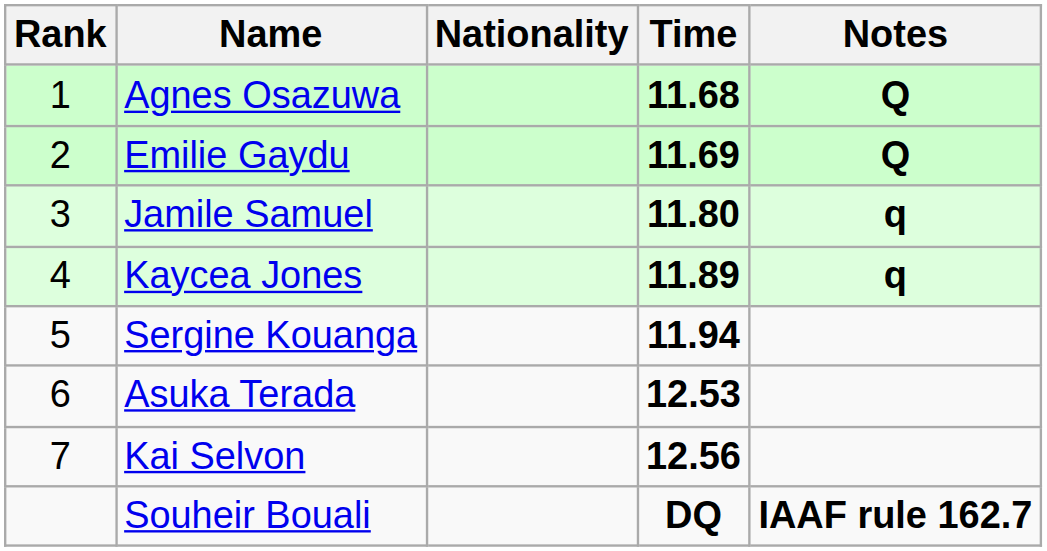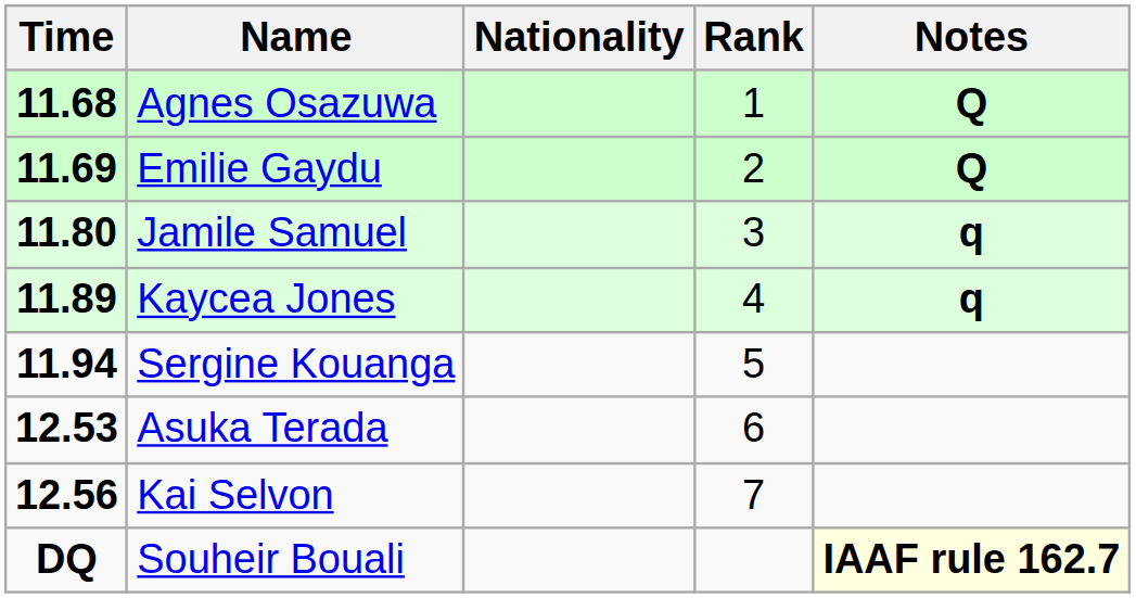 <table class="wikitable sortable" style="text-align:center">
 <tr>
-<th>Rank</th>
+<th>Time</th>
 <th>Name</th>
 <th>Nationality</th>
-<th>Time</th>
+<th>Rank</th>
 <th>Notes</th>
 </tr>
 <tr bgcolor=ccffcc>
-<td>1</td>
+<td><strong>11.68</strong></td>
 <td align=left><a href='#'>Agnes Osazuwa</a></td>
 <td align=left></td>
-<td><strong>11.68</strong></td>
+<td>1</td>
 <td><strong>Q</strong></td>
 </tr>
 <tr bgcolor=ccffcc>
-<td>2</td>
+<td><strong>11.69</strong></td>
 <td align=left><a href='#'>Emilie Gaydu</a></td>
 <td align=left></td>
-<td><strong>11.69</strong></td>
+<td>2</td>
 <td><strong>Q</strong></td>
 </tr>
 <tr bgcolor=ddffdd>
-<td>3</td>
+<td><strong>11.80</strong></td>
 <td align=left><a href='#'>Jamile Samuel</a></td>
 <td align=left></td>
-<td><strong>11.80</strong></td>
+<td>3</td>
 <td><strong>q</strong></td>
 </tr>
 <tr bgcolor=ddffdd>
-<td>4</td>
+<td><strong>11.89</strong></td>
 <td align=left><a href='#'>Kaycea Jones</a></td>
 <td align=left></td>
-<td><strong>11.89</strong></td>
+<td>4</td>
 <td><strong>q</strong></td>
 </tr>
 <tr>
-<td>5</td>
+<td><strong>11.94</strong></td>
 <td align=left><a href='#'>Sergine Kouanga</a></td>
 <td align=left></td>
-<td><strong>11.94</strong></td>
+<td>5</td>
 <td></td>
 </tr>
 <tr>
-<td>6</td>
+<td><strong>12.53</strong></td>
 <td align=left><a href='#'>Asuka Terada</a></td>
 <td align=left></td>
-<td><strong>12.53</strong></td>
+<td>6</td>
 <td></td>
 </tr>
 <tr>
-<td>7</td>
+<td><strong>12.56</strong></td>
 <td align=left><a href='#'>Kai Selvon</a></td>
 <td align=left></td>
-<td><strong>12.56</strong></td>
+<td>7</td>
 <td></td>
 </tr>
 <tr>
-<td></td>
+<td><strong>DQ</strong></td>
 <td align=left><a href='#'>Souheir Bouali</a></td>
 <td align=left></td>
-<td><strong>DQ</strong></td>
-<td><strong>IAAF rule 162.7</strong></td>
+<td></td>
+<td style="background: lightyellow;"><strong>IAAF rule 162.7</strong></td>
 </tr>
 </table>
